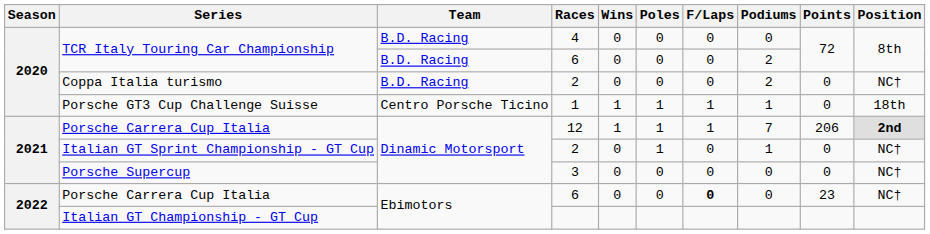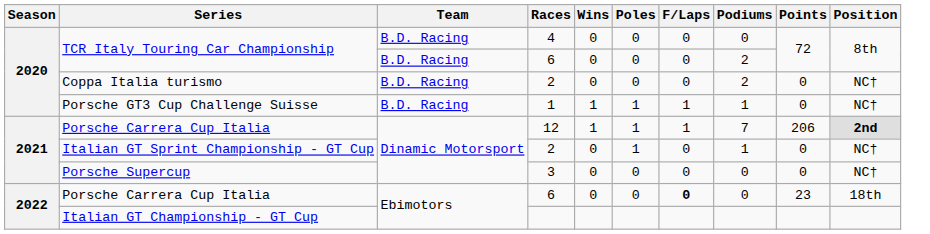 <table class="wikitable" style="font-size: 90%; text-align:center">
 <tr>
 <th>Season</th>
 <th>Series</th>
 <th>Team</th>
 <th>Races</th>
 <th>Wins</th>
 <th>Poles</th>
 <th>F/Laps</th>
 <th>Podiums</th>
 <th>Points</th>
 <th>Position</th>
 </tr>
 <tr>
 <th rowspan="4">2020</th>
 <td rowspan=2 align=left><a href='#'>TCR Italy Touring Car Championship</a></td>
 <td align=left><a href='#'>B.D. Racing</a></td>
 <td>4</td>
 <td>0</td>
 <td>0</td>
 <td>0</td>
 <td>0</td>
 <td rowspan=2>72</td>
 <td rowspan=2>8th</td>
 </tr>
 <tr>
 <td align=left><a href='#'>B.D. Racing</a></td>
 <td>6</td>
 <td>0</td>
 <td>0</td>
 <td>0</td>
 <td>2</td>
 </tr>
 <tr>
 <td align=left>Coppa Italia turismo</td>
 <td align=left><a href='#'>B.D. Racing</a></td>
 <td>2</td>
 <td>0</td>
 <td>0</td>
 <td>0</td>
 <td>2</td>
 <td>0</td>
 <td>NC†</td>
 </tr>
 <tr>
 <td align=left>Porsche GT3 Cup Challenge Suisse</td>
-<td align=left>Centro Porsche Ticino</td>
+<td align=left><a href='#'>B.D. Racing</a></td>
 <td>1</td>
 <td>1</td>
 <td>1</td>
 <td>1</td>
 <td>1</td>
 <td>0</td>
-<td style=>18th</td>
+<td>NC†</td>
 </tr>
 <tr>
 <th rowspan=3>2021</th>
 <td align="left"><a href='#'>Porsche Carrera Cup Italia</a></td>
 <td rowspan="3" align="left"><a href='#'>Dinamic Motorsport</a></td>
 <td>12</td>
 <td>1</td>
 <td>1</td>
 <td>1</td>
 <td>7</td>
 <td>206</td>
 <td style="background:#DFDFDF;"><strong>2nd</strong></td>
 </tr>
 <tr>
 <td align=left><a href='#'>Italian GT Sprint Championship - GT Cup</a></td>
 <td>2</td>
 <td>0</td>
 <td>1</td>
 <td>0</td>
 <td>1</td>
 <td>0</td>
 <td>NC†</td>
 </tr>
 <tr>
 <td align=left><a href='#'>Porsche Supercup</a></td>
 <td>3</td>
 <td>0</td>
 <td>0</td>
 <td>0</td>
 <td>0</td>
 <td>0</td>
 <td style=>NC†</td>
 </tr>
 <tr>
 <th rowspan="2">2022</th>
 <td align="left">Porsche Carrera Cup Italia</td>
 <td rowspan="2" align="left">Ebimotors</td>
 <td>6</td>
 <td>0</td>
 <td>0</td>
 <td><strong>0</strong></td>
 <td>0</td>
 <td>23</td>
-<td>NC†</td>
+<td style=>18th</td>
 </tr>
 <tr>
 <td align=left><a href='#'>Italian GT Championship - GT Cup</a></td>
 <td></td>
 <td></td>
 <td></td>
 <td></td>
 <td></td>
 <td></td>
 <td></td>
 </tr>
 </table>
